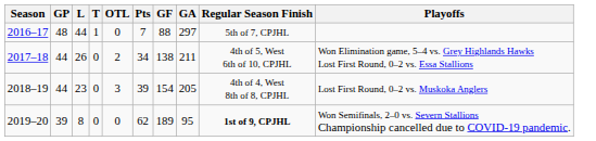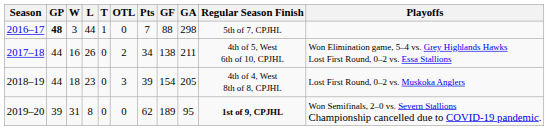 <table class="wikitable" style="text-align:center">
 <tr>
 <th>Season</th>
 <th>GP</th>
+<th>W</th>
 <th>L</th>
 <th>T</th>
 <th>OTL</th>
 <th>Pts</th>
 <th>GF</th>
 <th>GA</th>
 <th>Regular Season Finish</th>
 <th>Playoffs</th>
 </tr>
 <tr>
 <td><a href='#'>2016–17</a></td>
-<td>48</td>
+<td><strong>48</strong></td>
+<td>3</td>
 <td>44</td>
 <td>1</td>
 <td>0</td>
 <td>7</td>
 <td>88</td>
-<td>297</td>
+<td>298</td>
 <td><small>5th of 7, CPJHL</small></td>
 <td align=left></td>
 </tr>
 <tr>
 <td><a href='#'>2017–18</a></td>
 <td>44</td>
+<td>16</td>
 <td>26</td>
 <td>0</td>
 <td>2</td>
 <td>34</td>
 <td>138</td>
 <td>211</td>
 <td><small>4th of 5, West<br>6th of 10, CPJHL</small></td>
 <td align=left><small>Won Elimination game, 5–4 vs. <a href='#'>Grey Highlands Hawks</a><br>Lost First Round, 0–2 vs. <a href='#'>Essa Stallions</a></small></td>
 </tr>
 <tr>
 <td>2018–19</td>
 <td>44</td>
+<td>18</td>
 <td>23</td>
 <td>0</td>
 <td>3</td>
 <td>39</td>
 <td>154</td>
 <td>205</td>
 <td><small>4th of 4, West<br>8th of 8, CPJHL</small></td>
 <td align=left><small>Lost First Round, 0–2 vs. <a href='#'>Muskoka Anglers</a></small></td>
 </tr>
 <tr>
 <td>2019–20</td>
 <td>39</td>
+<td>31</td>
 <td>8</td>
 <td>0</td>
 <td>0</td>
 <td>62</td>
 <td>189</td>
 <td>95</td>
 <td><small><strong>1st of 9, CPJHL</strong></small></td>
 <td align=left><small>Won Semifinals, 2–0 vs. <a href='#'>Severn Stallions</a></small><br>Championship cancelled due to <a href='#'>COVID-19 pandemic</a>.</td>
 </tr>
 </table>
